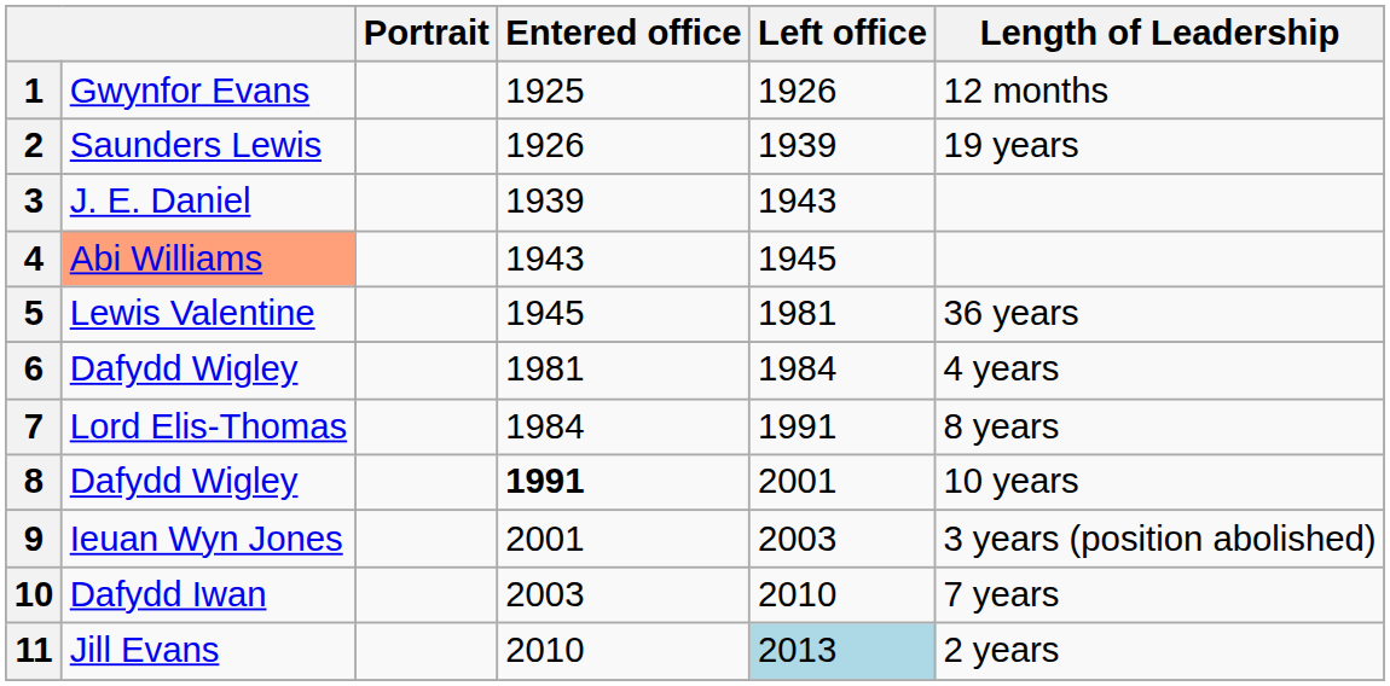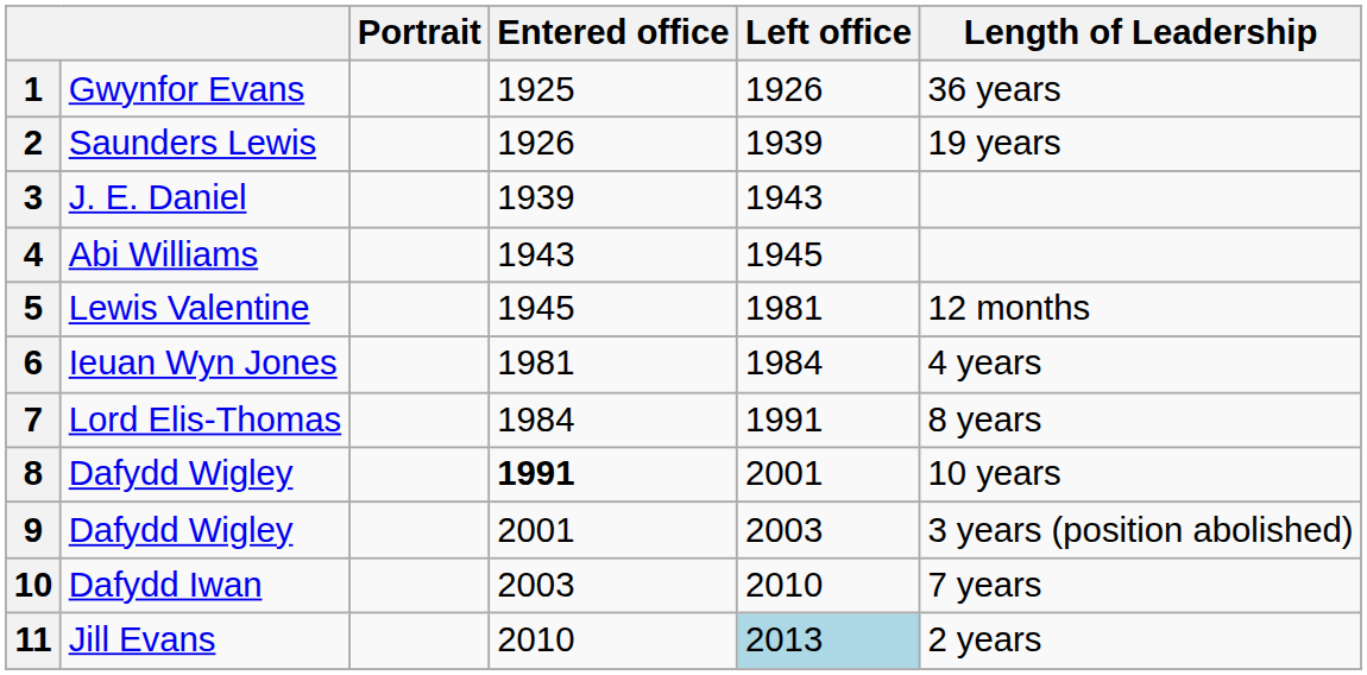 <table class="wikitable">
 <tr>
 <th colspan=2></th>
 <th>Portrait</th>
 <th>Entered office</th>
 <th>Left office</th>
 <th>Length of Leadership</th>
 </tr>
 <tr>
 <th>1</th>
 <td><a href='#'>Gwynfor Evans</a></td>
 <td></td>
 <td>1925</td>
 <td>1926</td>
-<td>12 months</td>
+<td>36 years</td>
 </tr>
 <tr>
 <th>2</th>
 <td><a href='#'>Saunders Lewis</a></td>
 <td></td>
 <td>1926</td>
 <td>1939</td>
 <td>19 years</td>
 </tr>
 <tr>
 <th>3</th>
 <td><a href='#'>J. E. Daniel</a></td>
 <td></td>
 <td>1939</td>
 <td>1943</td>
 <td></td>
 </tr>
 <tr>
 <th>4</th>
-<td style="background: lightsalmon;"><a href='#'>Abi Williams</a></td>
+<td><a href='#'>Abi Williams</a></td>
 <td></td>
 <td>1943</td>
 <td>1945</td>
 <td></td>
 </tr>
 <tr>
 <th>5</th>
 <td><a href='#'>Lewis Valentine</a></td>
 <td></td>
 <td>1945</td>
 <td>1981</td>
-<td>36 years</td>
+<td>12 months</td>
 </tr>
 <tr>
 <th>6</th>
-<td><a href='#'>Dafydd Wigley</a></td>
+<td><a href='#'>Ieuan Wyn Jones</a></td>
 <td></td>
 <td>1981</td>
 <td>1984</td>
 <td>4 years</td>
 </tr>
 <tr>
 <th>7</th>
 <td><a href='#'>Lord Elis-Thomas</a></td>
 <td></td>
 <td>1984</td>
 <td>1991</td>
 <td>8 years</td>
 </tr>
 <tr>
 <th>8</th>
 <td><a href='#'>Dafydd Wigley</a></td>
 <td></td>
 <td><strong>1991</strong></td>
 <td>2001</td>
 <td>10 years</td>
 </tr>
 <tr>
 <th>9</th>
-<td><a href='#'>Ieuan Wyn Jones</a></td>
+<td><a href='#'>Dafydd Wigley</a></td>
 <td></td>
 <td>2001</td>
 <td>2003</td>
 <td>3 years (position abolished)</td>
 </tr>
 <tr>
 <th>10</th>
 <td><a href='#'>Dafydd Iwan</a></td>
 <td></td>
 <td>2003</td>
 <td>2010</td>
 <td>7 years</td>
 </tr>
 <tr>
 <th>11</th>
 <td><a href='#'>Jill Evans</a></td>
 <td></td>
 <td>2010</td>
 <td style="background: lightblue;">2013</td>
 <td>2 years</td>
 </tr>
 </table>
